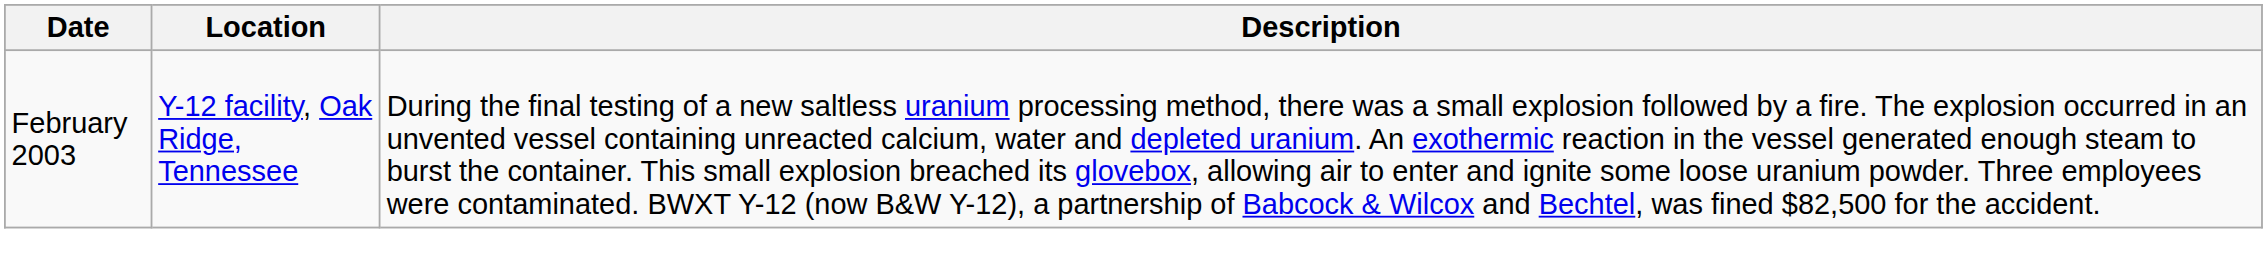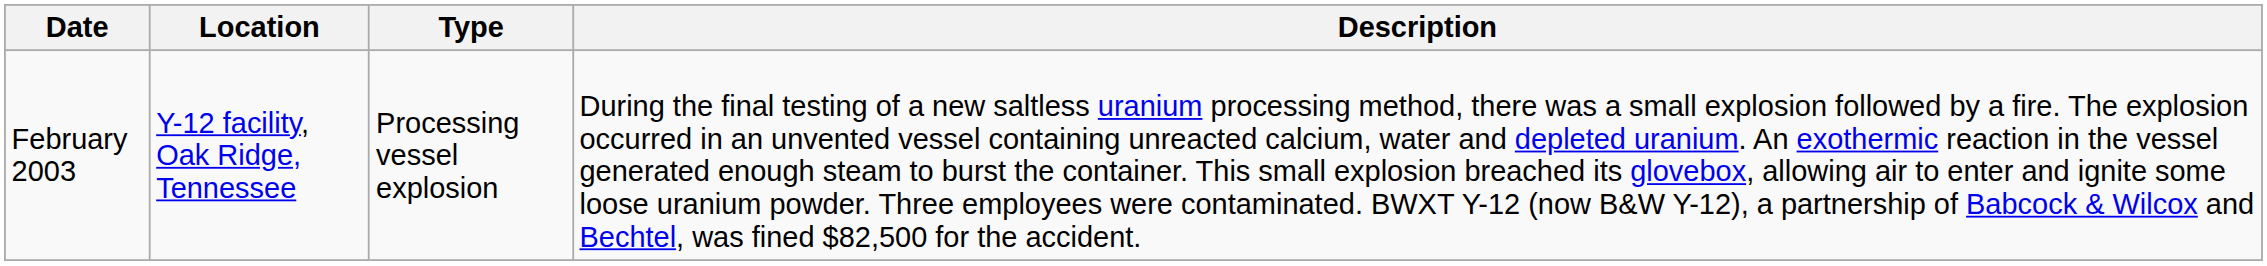 <table class="wikitable toptextcells">
 <tr>
 <th>Date</th>
 <th>Location</th>
+<th>Type</th>
 <th>Description</th>
 </tr>
 <tr>
 <td>February 2003</td>
 <td><a href='#'>Y-12 facility</a>, <a href='#'>Oak Ridge, Tennessee</a></td>
+<td>Processing vessel explosion</td>
 <td><br>During the final testing of a new saltless <a href='#'>uranium</a> processing method, there was a small explosion followed by a fire. The explosion occurred in an unvented vessel containing unreacted calcium, water and <a href='#'>depleted uranium</a>. An <a href='#'>exothermic</a> reaction in the vessel generated enough steam to burst the container. This small explosion breached its <a href='#'>glovebox</a>, allowing air to enter and ignite some loose uranium powder. Three employees were contaminated. BWXT Y-12 (now B&W Y-12), a partnership of <a href='#'>Babcock & Wilcox</a> and <a href='#'>Bechtel</a>, was fined $82,500 for the accident.</td>
 </tr>
 </table>
